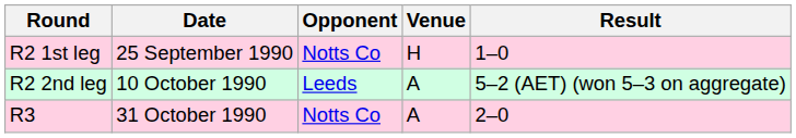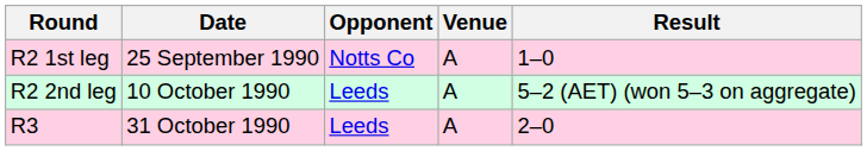 <table class="wikitable">
 <tr>
 <th>Round</th>
 <th>Date</th>
 <th>Opponent</th>
 <th>Venue</th>
 <th>Result</th>
 </tr>
 <tr style="background-color: #ffd0e3;">
 <td>R2 1st leg</td>
 <td>25 September 1990</td>
 <td><a href='#'>Notts Co</a></td>
-<td>H</td>
+<td>A</td>
 <td>1–0</td>
 </tr>
 <tr style="background-color: #d0ffe3;">
 <td>R2 2nd leg</td>
 <td>10 October 1990</td>
 <td><a href='#'>Leeds</a></td>
 <td>A</td>
 <td>5–2 (AET) (won 5–3 on aggregate)</td>
 </tr>
 <tr style="background-color: #ffd0e3;">
 <td>R3</td>
 <td>31 October 1990</td>
-<td><a href='#'>Notts Co</a></td>
+<td><a href='#'>Leeds</a></td>
 <td>A</td>
 <td>2–0</td>
 </tr>
 </table>
